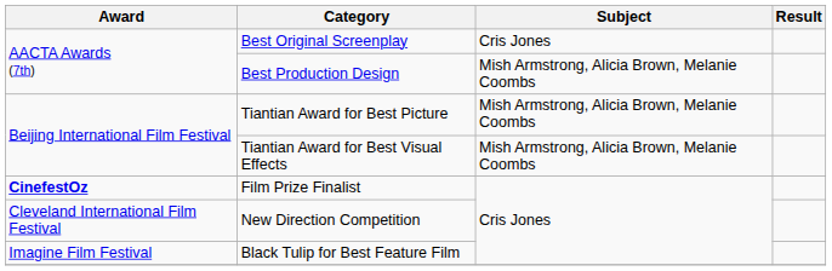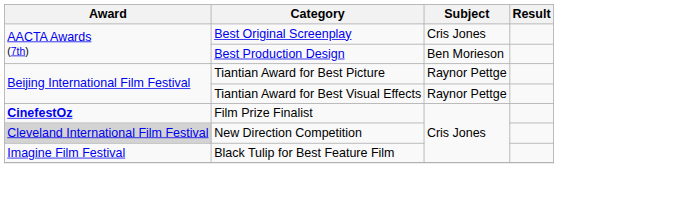 <table class="wikitable">
 <tr>
 <th>Award</th>
 <th>Category</th>
 <th>Subject</th>
 <th>Result</th>
 </tr>
 <tr>
 <td rowspan=2><a href='#'>AACTA Awards</a><br><small>(<a href='#'>7th</a>)</small></td>
 <td><a href='#'>Best Original Screenplay</a></td>
 <td>Cris Jones</td>
 <td></td>
 </tr>
 <tr>
 <td><a href='#'>Best Production Design</a></td>
-<td>Mish Armstrong, Alicia Brown, Melanie Coombs</td>
+<td>Ben Morieson</td>
 <td></td>
 </tr>
 <tr>
 <td rowspan=2><a href='#'>Beijing International Film Festival</a></td>
 <td>Tiantian Award for Best Picture</td>
-<td>Mish Armstrong, Alicia Brown, Melanie Coombs</td>
+<td>Raynor Pettge</td>
 <td></td>
 </tr>
 <tr>
 <td>Tiantian Award for Best Visual Effects</td>
-<td>Mish Armstrong, Alicia Brown, Melanie Coombs</td>
+<td>Raynor Pettge</td>
 <td></td>
 </tr>
 <tr>
 <td><strong><a href='#'>CinefestOz</a></strong></td>
 <td>Film Prize Finalist</td>
 <td rowspan=3>Cris Jones</td>
 <td></td>
 </tr>
 <tr>
-<td><a href='#'>Cleveland International Film Festival</a></td>
+<td style="background: lightgrey;"><a href='#'>Cleveland International Film Festival</a></td>
 <td>New Direction Competition</td>
 <td></td>
 </tr>
 <tr>
 <td><a href='#'>Imagine Film Festival</a></td>
 <td>Black Tulip for Best Feature Film</td>
 <td></td>
 </tr>
 <tr>
 </tr>
 </table>
